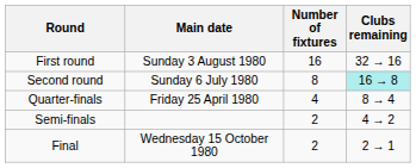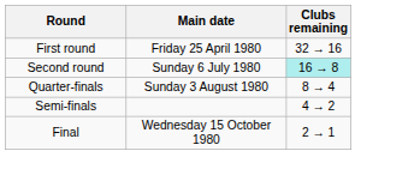 <table class="wikitable plainrowheaders" style="text-align:center">
 <tr>
 <th scope="col" style="width:150px">Round</th>
 <th scope="col" style="width:200px">Main date</th>
-<th scope="col" style="width:75px">Number of fixtures</th>
 <th scope="col" style="width:75px">Clubs remaining</th>
 </tr>
 <tr>
 <td>First round</td>
-<td>Sunday 3 August 1980</td>
-<td>16</td>
+<td>Friday 25 April 1980</td>
 <td>32 → 16</td>
 </tr>
 <tr>
 <td>Second round</td>
 <td>Sunday 6 July 1980</td>
-<td>8</td>
 <td style="background: paleturquoise;">16 → 8</td>
 </tr>
 <tr>
 <td>Quarter-finals</td>
-<td>Friday 25 April 1980</td>
-<td>4</td>
+<td>Sunday 3 August 1980</td>
 <td>8 → 4</td>
 </tr>
 <tr>
 <td>Semi-finals</td>
 <td></td>
-<td>2</td>
 <td>4 → 2</td>
 </tr>
 <tr>
 <td>Final</td>
 <td>Wednesday 15 October 1980</td>
-<td>2</td>
 <td>2 → 1</td>
 </tr>
 </table>
